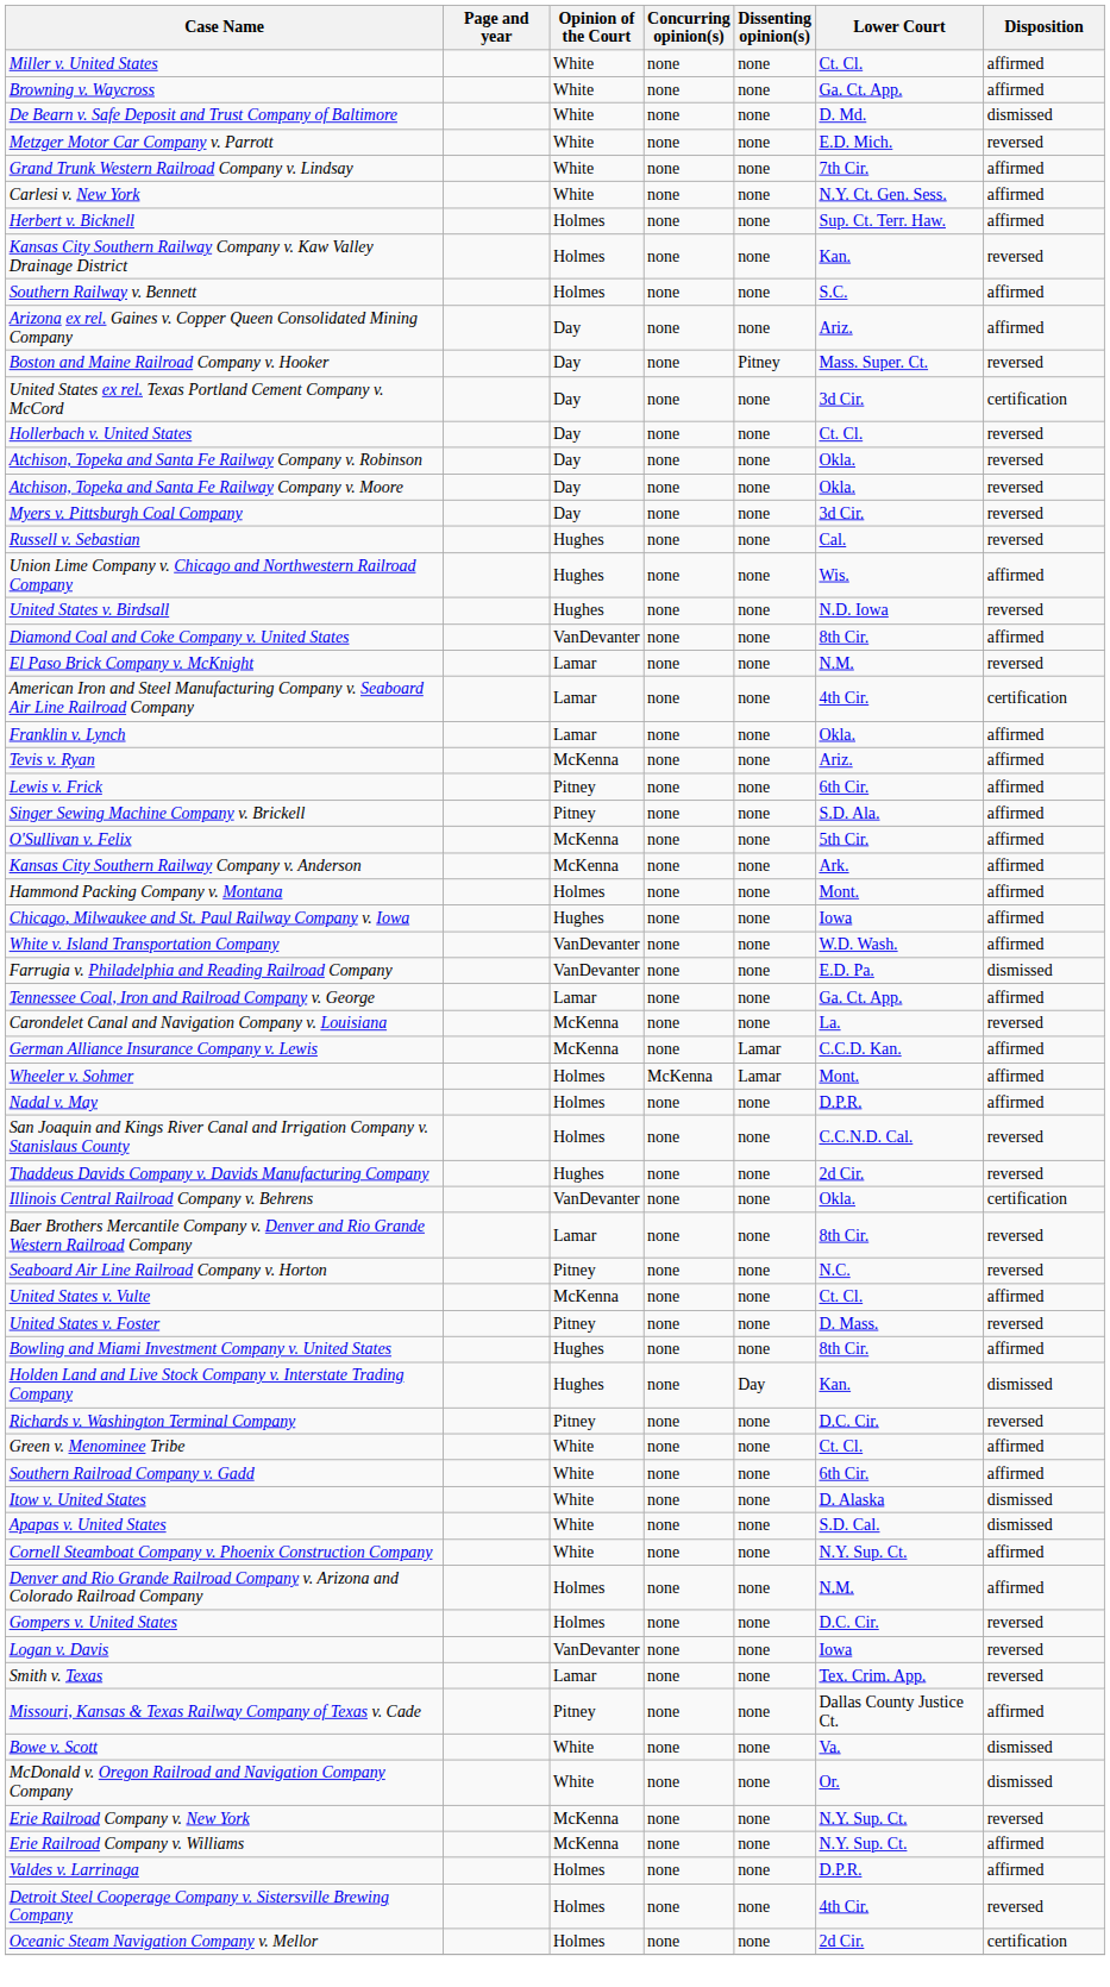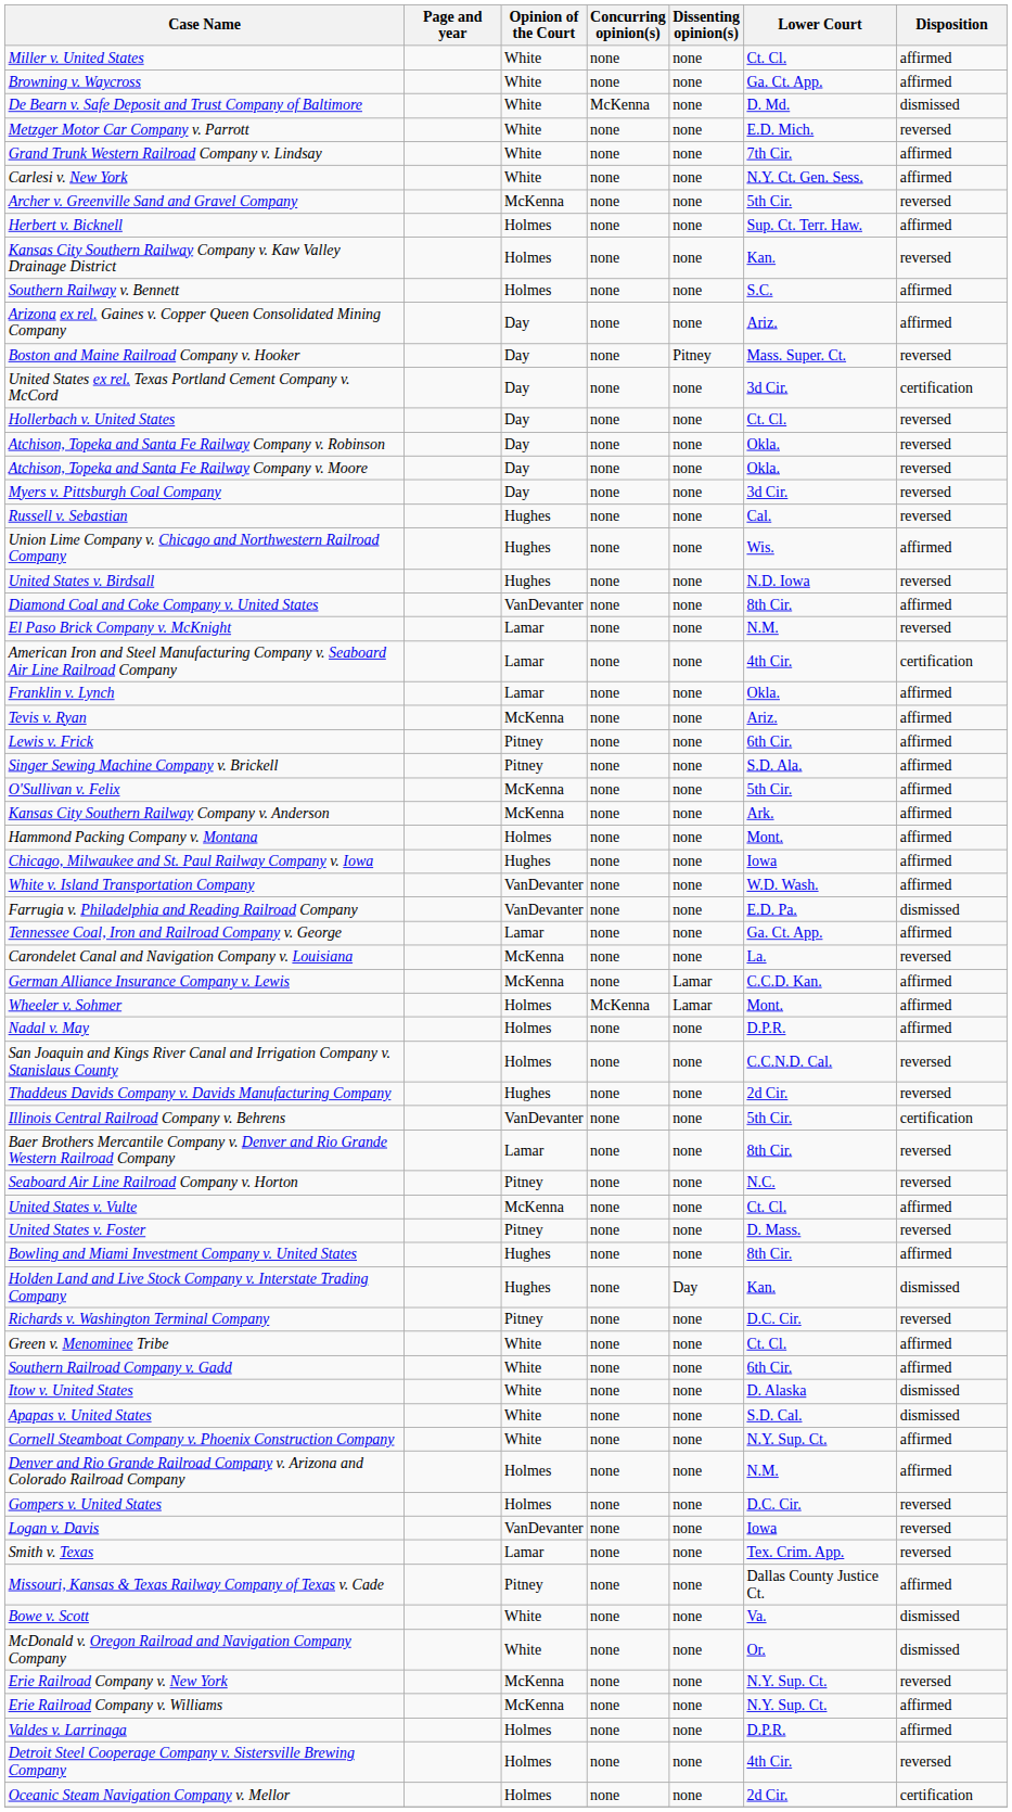 <table class="wikitable sortable">
 <tr>
 <th scope="col" style="width: 416px;">Case Name</th>
 <th scope="col" style="width: 95px;">Page and year</th>
 <th scope="col" style="width: 10px;">Opinion of the Court</th>
 <th scope="col" style="width: 10px;">Concurring opinion(s)</th>
 <th scope="col" style="width: 10px;">Dissenting opinion(s)</th>
 <th scope="col" style="width: 155px;">Lower Court</th>
 <th scope="col" style="width: 110px;">Disposition</th>
 </tr>
 <tr>
 <td><em><a href='#'>Miller v. United States</a></em></td>
 <td align="right"></td>
 <td>White</td>
 <td>none</td>
 <td>none</td>
 <td><a href='#'>Ct. Cl.</a></td>
 <td>affirmed</td>
 </tr>
 <tr>
 <td><em><a href='#'>Browning v. Waycross</a></em></td>
 <td align="right"></td>
 <td>White</td>
 <td>none</td>
 <td>none</td>
 <td><a href='#'>Ga. Ct. App.</a></td>
 <td>affirmed</td>
 </tr>
 <tr>
 <td><em><a href='#'>De Bearn v. Safe Deposit and Trust Company of Baltimore</a></em></td>
 <td align="right"></td>
 <td>White</td>
-<td>none</td>
+<td>McKenna</td>
 <td>none</td>
 <td><a href='#'>D. Md.</a></td>
 <td>dismissed</td>
 </tr>
 <tr>
 <td><em><a href='#'>Metzger Motor Car Company</a> v. Parrott</em></td>
 <td align="right"></td>
 <td>White</td>
 <td>none</td>
 <td>none</td>
 <td><a href='#'>E.D. Mich.</a></td>
 <td>reversed</td>
 </tr>
 <tr>
 <td><em><a href='#'>Grand Trunk Western Railroad</a> Company v. Lindsay</em></td>
 <td align="right"></td>
 <td>White</td>
 <td>none</td>
 <td>none</td>
 <td><a href='#'>7th Cir.</a></td>
 <td>affirmed</td>
 </tr>
 <tr>
 <td><em>Carlesi v. <a href='#'>New York</a></em></td>
 <td align="right"></td>
 <td>White</td>
 <td>none</td>
 <td>none</td>
 <td><a href='#'>N.Y. Ct. Gen. Sess.</a></td>
 <td>affirmed</td>
+</tr>
+<tr>
+<td><em><a href='#'>Archer v. Greenville Sand and Gravel Company</a></em></td>
+<td align="right"></td>
+<td>McKenna</td>
+<td>none</td>
+<td>none</td>
+<td><a href='#'>5th Cir.</a></td>
+<td>reversed</td>
 </tr>
 <tr>
 <td><em><a href='#'>Herbert v. Bicknell</a></em></td>
 <td align="right"></td>
 <td>Holmes</td>
 <td>none</td>
 <td>none</td>
 <td><a href='#'>Sup. Ct. Terr. Haw.</a></td>
 <td>affirmed</td>
 </tr>
 <tr>
 <td><em><a href='#'>Kansas City Southern Railway</a> Company v. Kaw Valley Drainage District</em></td>
 <td align="right"></td>
 <td>Holmes</td>
 <td>none</td>
 <td>none</td>
 <td><a href='#'>Kan.</a></td>
 <td>reversed</td>
 </tr>
 <tr>
 <td><em><a href='#'>Southern Railway</a> v. Bennett</em></td>
 <td align="right"></td>
 <td>Holmes</td>
 <td>none</td>
 <td>none</td>
 <td><a href='#'>S.C.</a></td>
 <td>affirmed</td>
 </tr>
 <tr>
 <td><em><a href='#'>Arizona</a> <a href='#'>ex rel.</a> Gaines v. Copper Queen Consolidated Mining Company</em></td>
 <td align="right"></td>
 <td>Day</td>
 <td>none</td>
 <td>none</td>
 <td><a href='#'>Ariz.</a></td>
 <td>affirmed</td>
 </tr>
 <tr>
 <td><em><a href='#'>Boston and Maine Railroad</a> Company v. Hooker</em></td>
 <td align="right"></td>
 <td>Day</td>
 <td>none</td>
 <td>Pitney</td>
 <td><a href='#'>Mass. Super. Ct.</a></td>
 <td>reversed</td>
 </tr>
 <tr>
 <td><em>United States <a href='#'>ex rel.</a> Texas Portland Cement Company v. McCord</em></td>
 <td align="right"></td>
 <td>Day</td>
 <td>none</td>
 <td>none</td>
 <td><a href='#'>3d Cir.</a></td>
 <td>certification</td>
 </tr>
 <tr>
 <td><em><a href='#'>Hollerbach v. United States</a></em></td>
 <td align="right"></td>
 <td>Day</td>
 <td>none</td>
 <td>none</td>
 <td><a href='#'>Ct. Cl.</a></td>
 <td>reversed</td>
 </tr>
 <tr>
 <td><em><a href='#'>Atchison, Topeka and Santa Fe Railway</a> Company v. Robinson</em></td>
 <td align="right"></td>
 <td>Day</td>
 <td>none</td>
 <td>none</td>
 <td><a href='#'>Okla.</a></td>
 <td>reversed</td>
 </tr>
 <tr>
 <td><em><a href='#'>Atchison, Topeka and Santa Fe Railway</a> Company v. Moore</em></td>
 <td align="right"></td>
 <td>Day</td>
 <td>none</td>
 <td>none</td>
 <td><a href='#'>Okla.</a></td>
 <td>reversed</td>
 </tr>
 <tr>
 <td><em><a href='#'>Myers v. Pittsburgh Coal Company</a></em></td>
 <td align="right"></td>
 <td>Day</td>
 <td>none</td>
 <td>none</td>
 <td><a href='#'>3d Cir.</a></td>
 <td>reversed</td>
 </tr>
 <tr>
 <td><em><a href='#'>Russell v. Sebastian</a></em></td>
 <td align="right"></td>
 <td>Hughes</td>
 <td>none</td>
 <td>none</td>
 <td><a href='#'>Cal.</a></td>
 <td>reversed</td>
 </tr>
 <tr>
 <td><em>Union Lime Company v. <a href='#'>Chicago and Northwestern Railroad Company</a></em></td>
 <td align="right"></td>
 <td>Hughes</td>
 <td>none</td>
 <td>none</td>
 <td><a href='#'>Wis.</a></td>
 <td>affirmed</td>
 </tr>
 <tr>
 <td><em><a href='#'>United States v. Birdsall</a></em></td>
 <td align="right"></td>
 <td>Hughes</td>
 <td>none</td>
 <td>none</td>
 <td><a href='#'>N.D. Iowa</a></td>
 <td>reversed</td>
 </tr>
 <tr>
 <td><em><a href='#'>Diamond Coal and Coke Company v. United States</a></em></td>
 <td align="right"></td>
 <td>VanDevanter</td>
 <td>none</td>
 <td>none</td>
 <td><a href='#'>8th Cir.</a></td>
 <td>affirmed</td>
 </tr>
 <tr>
 <td><em><a href='#'>El Paso Brick Company v. McKnight</a></em></td>
 <td align="right"></td>
 <td>Lamar</td>
 <td>none</td>
 <td>none</td>
 <td><a href='#'>N.M.</a></td>
 <td>reversed</td>
 </tr>
 <tr>
 <td><em>American Iron and Steel Manufacturing Company v. <a href='#'>Seaboard Air Line Railroad</a> Company</em></td>
 <td align="right"></td>
 <td>Lamar</td>
 <td>none</td>
 <td>none</td>
 <td><a href='#'>4th Cir.</a></td>
 <td>certification</td>
 </tr>
 <tr>
 <td><em><a href='#'>Franklin v. Lynch</a></em></td>
 <td align="right"></td>
 <td>Lamar</td>
 <td>none</td>
 <td>none</td>
 <td><a href='#'>Okla.</a></td>
 <td>affirmed</td>
 </tr>
 <tr>
 <td><em><a href='#'>Tevis v. Ryan</a></em></td>
 <td align="right"></td>
 <td>McKenna</td>
 <td>none</td>
 <td>none</td>
 <td><a href='#'>Ariz.</a></td>
 <td>affirmed</td>
 </tr>
 <tr>
 <td><em><a href='#'>Lewis v. Frick</a></em></td>
 <td align="right"></td>
 <td>Pitney</td>
 <td>none</td>
 <td>none</td>
 <td><a href='#'>6th Cir.</a></td>
 <td>affirmed</td>
 </tr>
 <tr>
 <td><em><a href='#'>Singer Sewing Machine Company</a> v. Brickell</em></td>
 <td align="right"></td>
 <td>Pitney</td>
 <td>none</td>
 <td>none</td>
 <td><a href='#'>S.D. Ala.</a></td>
 <td>affirmed</td>
 </tr>
 <tr>
 <td><em><a href='#'>O'Sullivan v. Felix</a></em></td>
 <td align="right"></td>
 <td>McKenna</td>
 <td>none</td>
 <td>none</td>
 <td><a href='#'>5th Cir.</a></td>
 <td>affirmed</td>
 </tr>
 <tr>
 <td><em><a href='#'>Kansas City Southern Railway</a> Company v. Anderson</em></td>
 <td align="right"></td>
 <td>McKenna</td>
 <td>none</td>
 <td>none</td>
 <td><a href='#'>Ark.</a></td>
 <td>affirmed</td>
 </tr>
 <tr>
 <td><em>Hammond Packing Company v. <a href='#'>Montana</a></em></td>
 <td align="right"></td>
 <td>Holmes</td>
 <td>none</td>
 <td>none</td>
 <td><a href='#'>Mont.</a></td>
 <td>affirmed</td>
 </tr>
 <tr>
 <td><em><a href='#'>Chicago, Milwaukee and St. Paul Railway Company</a> v. <a href='#'>Iowa</a></em></td>
 <td align="right"></td>
 <td>Hughes</td>
 <td>none</td>
 <td>none</td>
 <td><a href='#'>Iowa</a></td>
 <td>affirmed</td>
 </tr>
 <tr>
 <td><em><a href='#'>White v. Island Transportation Company</a></em></td>
 <td align="right"></td>
 <td>VanDevanter</td>
 <td>none</td>
 <td>none</td>
 <td><a href='#'>W.D. Wash.</a></td>
 <td>affirmed</td>
 </tr>
 <tr>
 <td><em>Farrugia v. <a href='#'>Philadelphia and Reading Railroad</a> Company</em></td>
 <td align="right"></td>
 <td>VanDevanter</td>
 <td>none</td>
 <td>none</td>
 <td><a href='#'>E.D. Pa.</a></td>
 <td>dismissed</td>
 </tr>
 <tr>
 <td><em><a href='#'>Tennessee Coal, Iron and Railroad Company</a> v. George</em></td>
 <td align="right"></td>
 <td>Lamar</td>
 <td>none</td>
 <td>none</td>
 <td><a href='#'>Ga. Ct. App.</a></td>
 <td>affirmed</td>
 </tr>
 <tr>
 <td><em>Carondelet Canal and Navigation Company v. <a href='#'>Louisiana</a></em></td>
 <td align="right"></td>
 <td>McKenna</td>
 <td>none</td>
 <td>none</td>
 <td><a href='#'>La.</a></td>
 <td>reversed</td>
 </tr>
 <tr>
 <td><em><a href='#'>German Alliance Insurance Company v. Lewis</a></em></td>
 <td align="right"></td>
 <td>McKenna</td>
 <td>none</td>
 <td>Lamar</td>
 <td><a href='#'>C.C.D. Kan.</a></td>
 <td>affirmed</td>
 </tr>
 <tr>
 <td><em><a href='#'>Wheeler v. Sohmer</a></em></td>
 <td align="right"></td>
 <td>Holmes</td>
 <td>McKenna</td>
 <td>Lamar</td>
 <td><a href='#'>Mont.</a></td>
 <td>affirmed</td>
 </tr>
 <tr>
 <td><em><a href='#'>Nadal v. May</a></em></td>
 <td align="right"></td>
 <td>Holmes</td>
 <td>none</td>
 <td>none</td>
 <td><a href='#'>D.P.R.</a></td>
 <td>affirmed</td>
 </tr>
 <tr>
 <td><em>San Joaquin and Kings River Canal and Irrigation Company v. <a href='#'>Stanislaus County</a></em></td>
 <td align="right"></td>
 <td>Holmes</td>
 <td>none</td>
 <td>none</td>
 <td><a href='#'>C.C.N.D. Cal.</a></td>
 <td>reversed</td>
 </tr>
 <tr>
 <td><em><a href='#'>Thaddeus Davids Company v. Davids Manufacturing Company</a></em></td>
 <td align="right"></td>
 <td>Hughes</td>
 <td>none</td>
 <td>none</td>
 <td><a href='#'>2d Cir.</a></td>
 <td>reversed</td>
 </tr>
 <tr>
 <td><em><a href='#'>Illinois Central Railroad</a> Company v. Behrens</em></td>
 <td align="right"></td>
 <td>VanDevanter</td>
 <td>none</td>
 <td>none</td>
-<td><a href='#'>Okla.</a></td>
+<td><a href='#'>5th Cir.</a></td>
 <td>certification</td>
 </tr>
 <tr>
 <td><em>Baer Brothers Mercantile Company v. <a href='#'>Denver and Rio Grande Western Railroad</a> Company</em></td>
 <td align="right"></td>
 <td>Lamar</td>
 <td>none</td>
 <td>none</td>
 <td><a href='#'>8th Cir.</a></td>
 <td>reversed</td>
 </tr>
 <tr>
 <td><em><a href='#'>Seaboard Air Line Railroad</a> Company v. Horton</em></td>
 <td align="right"></td>
 <td>Pitney</td>
 <td>none</td>
 <td>none</td>
 <td><a href='#'>N.C.</a></td>
 <td>reversed</td>
 </tr>
 <tr>
 <td><em><a href='#'>United States v. Vulte</a></em></td>
 <td align="right"></td>
 <td>McKenna</td>
 <td>none</td>
 <td>none</td>
 <td><a href='#'>Ct. Cl.</a></td>
 <td>affirmed</td>
 </tr>
 <tr>
 <td><em><a href='#'>United States v. Foster</a></em></td>
 <td align="right"></td>
 <td>Pitney</td>
 <td>none</td>
 <td>none</td>
 <td><a href='#'>D. Mass.</a></td>
 <td>reversed</td>
 </tr>
 <tr>
 <td><em><a href='#'>Bowling and Miami Investment Company v. United States</a></em></td>
 <td align="right"></td>
 <td>Hughes</td>
 <td>none</td>
 <td>none</td>
 <td><a href='#'>8th Cir.</a></td>
 <td>affirmed</td>
 </tr>
 <tr>
 <td><em><a href='#'>Holden Land and Live Stock Company v. Interstate Trading Company</a></em></td>
 <td align="right"></td>
 <td>Hughes</td>
 <td>none</td>
 <td>Day</td>
 <td><a href='#'>Kan.</a></td>
 <td>dismissed</td>
 </tr>
 <tr>
 <td><em><a href='#'>Richards v. Washington Terminal Company</a></em></td>
 <td align="right"></td>
 <td>Pitney</td>
 <td>none</td>
 <td>none</td>
 <td><a href='#'>D.C. Cir.</a></td>
 <td>reversed</td>
 </tr>
 <tr>
 <td><em>Green v. <a href='#'>Menominee</a> Tribe</em></td>
 <td align="right"></td>
 <td>White</td>
 <td>none</td>
 <td>none</td>
 <td><a href='#'>Ct. Cl.</a></td>
 <td>affirmed</td>
 </tr>
 <tr>
 <td><em><a href='#'>Southern Railroad Company v. Gadd</a></em></td>
 <td align="right"></td>
 <td>White</td>
 <td>none</td>
 <td>none</td>
 <td><a href='#'>6th Cir.</a></td>
 <td>affirmed</td>
 </tr>
 <tr>
 <td><em><a href='#'>Itow v. United States</a></em></td>
 <td align="right"></td>
 <td>White</td>
 <td>none</td>
 <td>none</td>
 <td><a href='#'>D. Alaska</a></td>
 <td>dismissed</td>
 </tr>
 <tr>
 <td><em><a href='#'>Apapas v. United States</a></em></td>
 <td align="right"></td>
 <td>White</td>
 <td>none</td>
 <td>none</td>
 <td><a href='#'>S.D. Cal.</a></td>
 <td>dismissed</td>
 </tr>
 <tr>
 <td><em><a href='#'>Cornell Steamboat Company v. Phoenix Construction Company</a></em></td>
 <td align="right"></td>
 <td>White</td>
 <td>none</td>
 <td>none</td>
 <td><a href='#'>N.Y. Sup. Ct.</a></td>
 <td>affirmed</td>
 </tr>
 <tr>
 <td><em><a href='#'>Denver and Rio Grande Railroad Company</a> v. Arizona and Colorado Railroad Company</em></td>
 <td align="right"></td>
 <td>Holmes</td>
 <td>none</td>
 <td>none</td>
 <td><a href='#'>N.M.</a></td>
 <td>affirmed</td>
 </tr>
 <tr>
 <td><em><a href='#'>Gompers v. United States</a></em></td>
 <td align="right"></td>
 <td>Holmes</td>
 <td>none</td>
 <td>none</td>
 <td><a href='#'>D.C. Cir.</a></td>
 <td>reversed</td>
 </tr>
 <tr>
 <td><em><a href='#'>Logan v. Davis</a></em></td>
 <td align="right"></td>
 <td>VanDevanter</td>
 <td>none</td>
 <td>none</td>
 <td><a href='#'>Iowa</a></td>
 <td>reversed</td>
 </tr>
 <tr>
 <td><em>Smith v. <a href='#'>Texas</a></em></td>
 <td align="right"></td>
 <td>Lamar</td>
 <td>none</td>
 <td>none</td>
 <td><a href='#'>Tex. Crim. App.</a></td>
 <td>reversed</td>
 </tr>
 <tr>
 <td><em><a href='#'>Missouri, Kansas & Texas Railway Company of Texas</a> v. Cade</em></td>
 <td align="right"></td>
 <td>Pitney</td>
 <td>none</td>
 <td>none</td>
 <td>Dallas County Justice Ct.</td>
 <td>affirmed</td>
 </tr>
 <tr>
 <td><em><a href='#'>Bowe v. Scott</a></em></td>
 <td align="right"></td>
 <td>White</td>
 <td>none</td>
 <td>none</td>
 <td><a href='#'>Va.</a></td>
 <td>dismissed</td>
 </tr>
 <tr>
 <td><em>McDonald v. <a href='#'>Oregon Railroad and Navigation Company</a> Company</em></td>
 <td align="right"></td>
 <td>White</td>
 <td>none</td>
 <td>none</td>
 <td><a href='#'>Or.</a></td>
 <td>dismissed</td>
 </tr>
 <tr>
 <td><em><a href='#'>Erie Railroad</a> Company v. <a href='#'>New York</a></em></td>
 <td align="right"></td>
 <td>McKenna</td>
 <td>none</td>
 <td>none</td>
 <td><a href='#'>N.Y. Sup. Ct.</a></td>
 <td>reversed</td>
 </tr>
 <tr>
 <td><em><a href='#'>Erie Railroad</a> Company v. Williams</em></td>
 <td align="right"></td>
 <td>McKenna</td>
 <td>none</td>
 <td>none</td>
 <td><a href='#'>N.Y. Sup. Ct.</a></td>
 <td>affirmed</td>
 </tr>
 <tr>
 <td><em><a href='#'>Valdes v. Larrinaga</a></em></td>
 <td align="right"></td>
 <td>Holmes</td>
 <td>none</td>
 <td>none</td>
 <td><a href='#'>D.P.R.</a></td>
 <td>affirmed</td>
 </tr>
 <tr>
 <td><em><a href='#'>Detroit Steel Cooperage Company v. Sistersville Brewing Company</a></em></td>
 <td align="right"></td>
 <td>Holmes</td>
 <td>none</td>
 <td>none</td>
 <td><a href='#'>4th Cir.</a></td>
 <td>reversed</td>
 </tr>
 <tr>
 <td><em><a href='#'>Oceanic Steam Navigation Company</a> v. Mellor</em></td>
 <td align="right"></td>
 <td>Holmes</td>
 <td>none</td>
 <td>none</td>
 <td><a href='#'>2d Cir.</a></td>
 <td>certification</td>
 </tr>
 <tr>
 </tr>
 </table>
